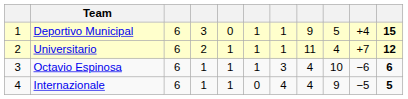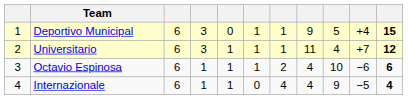 <table class="wikitable" style="text-align:center;">
 <tr>
 <th width="30"></th>
 <th width="180">Team</th>
 <th width="30"></th>
 <th width="30"></th>
 <th width="30"></th>
 <th width="30"></th>
 <th width="30"></th>
 <th width="30"></th>
 <th width="30"></th>
 <th width="30"></th>
 <th width="30"></th>
 </tr>
 <tr bgcolor=ffffcc>
 <td>1</td>
 <td align=left><a href='#'>Deportivo Municipal</a></td>
 <td>6</td>
 <td>3</td>
 <td>0</td>
 <td>1</td>
 <td>1</td>
 <td>9</td>
 <td>5</td>
 <td>+4</td>
 <td><strong>15</strong></td>
 </tr>
 <tr bgcolor=ffffcc>
 <td>2</td>
 <td align=left><a href='#'>Universitario</a></td>
 <td>6</td>
-<td>2</td>
+<td>3</td>
 <td>1</td>
 <td>1</td>
 <td>1</td>
 <td>11</td>
 <td>4</td>
 <td>+7</td>
 <td><strong>12</strong></td>
 </tr>
 <tr bgcolor=>
 <td>3</td>
 <td align=left><a href='#'>Octavio Espinosa</a></td>
 <td>6</td>
 <td>1</td>
 <td>1</td>
 <td>1</td>
-<td>3</td>
+<td>2</td>
 <td>4</td>
 <td>10</td>
 <td>−6</td>
 <td><strong>6</strong></td>
 </tr>
 <tr bgcolor=>
 <td>4</td>
 <td align=left><a href='#'>Internazionale</a></td>
 <td>6</td>
 <td>1</td>
 <td>1</td>
 <td>0</td>
 <td>4</td>
 <td>4</td>
 <td>9</td>
 <td>−5</td>
-<td><strong>5</strong></td>
+<td><strong>4</strong></td>
 </tr>
 </table>
